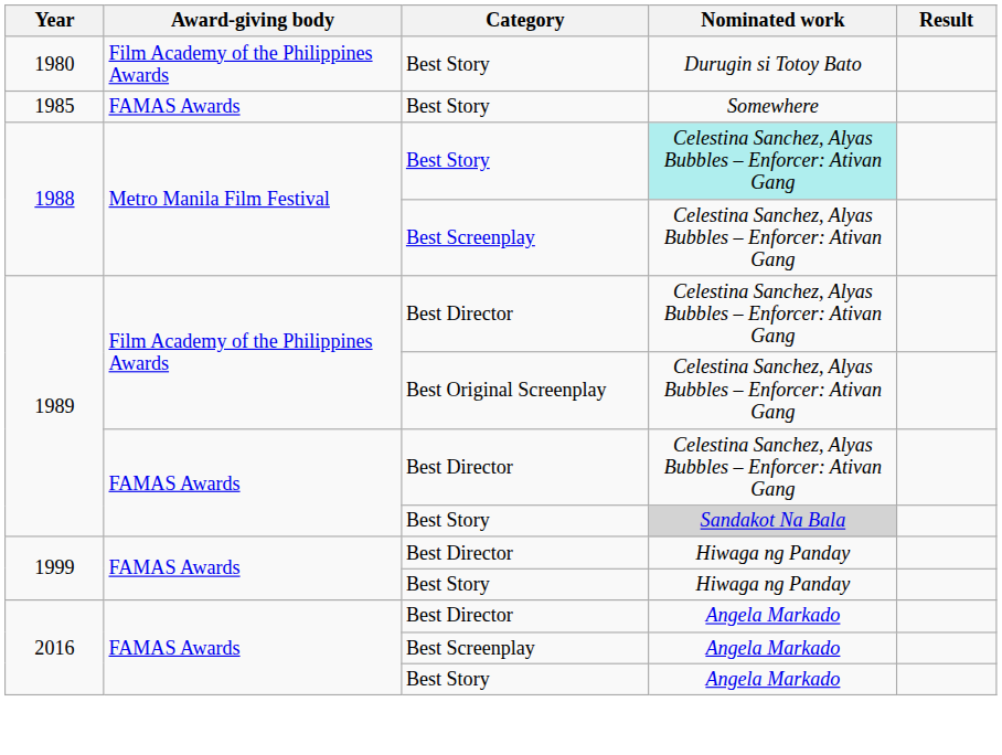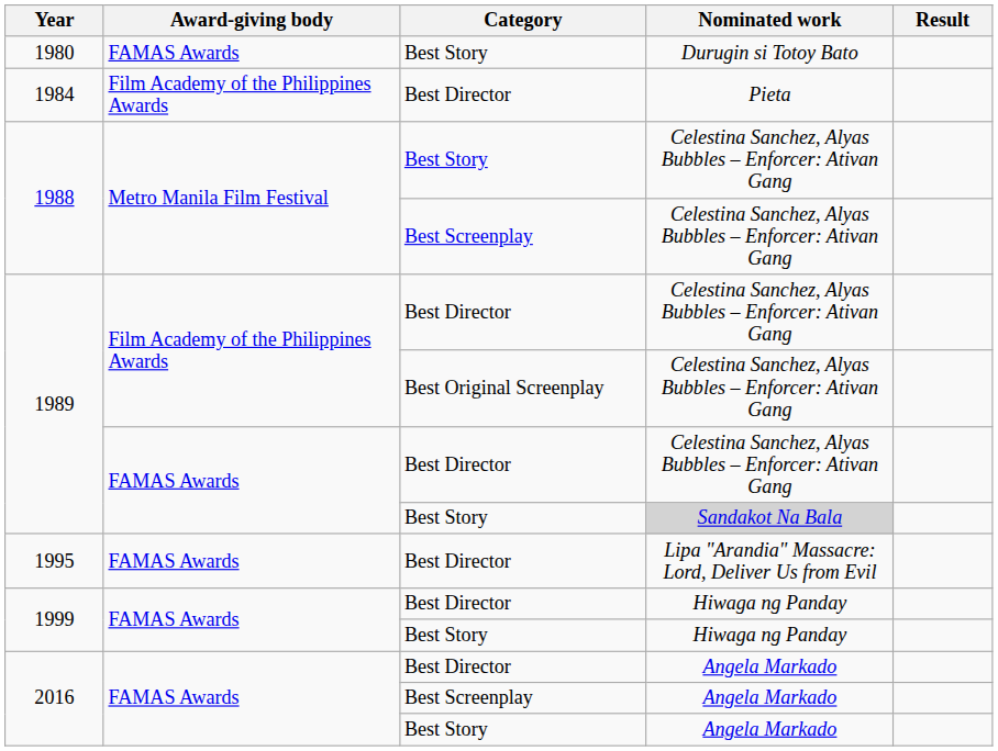 <table width="90%" class="wikitable sortable">
 <tr>
 <th width="10%">Year</th>
 <th width="30%">Award-giving body</th>
 <th width="25%">Category</th>
 <th width="25%">Nominated work</th>
 <th width="10%">Result</th>
 </tr>
 <tr>
 <td align="center">1980</td>
-<td align="left"><a href='#'>Film Academy of the Philippines Awards</a></td>
+<td align="left"><a href='#'>FAMAS Awards</a></td>
 <td align="left">Best Story</td>
 <td align="center"><em>Durugin si Totoy Bato</em></td>
 <td></td>
 </tr>
 <tr>
-<td align="center">1985</td>
-<td align="left"><a href='#'>FAMAS Awards</a></td>
-<td align="left">Best Story</td>
-<td align="center"><em>Somewhere</em></td>
+<td align="center">1984</td>
+<td align="left"><a href='#'>Film Academy of the Philippines Awards</a></td>
+<td align="left">Best Director</td>
+<td align="center"><em>Pieta</em></td>
 <td></td>
 </tr>
 <tr>
 <td rowspan="2" align="center"><a href='#'>1988</a></td>
 <td rowspan="2" align="left"><a href='#'>Metro Manila Film Festival</a></td>
 <td align="left"><a href='#'>Best Story</a></td>
-<td align="center" style="background: paleturquoise;"><em>Celestina Sanchez, Alyas Bubbles – Enforcer: Ativan Gang</em></td>
+<td align="center"><em>Celestina Sanchez, Alyas Bubbles – Enforcer: Ativan Gang</em></td>
 <td></td>
 </tr>
 <tr>
 <td align="left"><a href='#'>Best Screenplay</a></td>
 <td align="center"><em>Celestina Sanchez, Alyas Bubbles – Enforcer: Ativan Gang</em></td>
 <td></td>
 </tr>
 <tr>
 <td rowspan="4" align="center">1989</td>
 <td rowspan="2" align="left"><a href='#'>Film Academy of the Philippines Awards</a></td>
 <td align="left">Best Director</td>
 <td align="center"><em>Celestina Sanchez, Alyas Bubbles – Enforcer: Ativan Gang</em></td>
 <td></td>
 </tr>
 <tr>
 <td align="left">Best Original Screenplay</td>
 <td align="center"><em>Celestina Sanchez, Alyas Bubbles – Enforcer: Ativan Gang</em></td>
 <td></td>
 </tr>
 <tr>
 <td rowspan="2" align="left"><a href='#'>FAMAS Awards</a></td>
 <td align="left">Best Director</td>
 <td align="center"><em>Celestina Sanchez, Alyas Bubbles – Enforcer: Ativan Gang</em></td>
 <td></td>
 </tr>
 <tr>
 <td align="left">Best Story</td>
 <td align="center" style="background: lightgrey;"><em><a href='#'>Sandakot Na Bala</a></em></td>
+<td></td>
+</tr>
+<tr>
+<td align="center">1995</td>
+<td align="left"><a href='#'>FAMAS Awards</a></td>
+<td align="left">Best Director</td>
+<td align="center"><em>Lipa "Arandia" Massacre: Lord, Deliver Us from Evil</em></td>
 <td></td>
 </tr>
 <tr>
 <td rowspan="2" align="center">1999</td>
 <td rowspan="2" align="left"><a href='#'>FAMAS Awards</a></td>
 <td align="left">Best Director</td>
 <td align="center"><em>Hiwaga ng Panday</em></td>
 <td></td>
 </tr>
 <tr>
 <td align="left">Best Story</td>
 <td align="center"><em>Hiwaga ng Panday</em></td>
 <td></td>
 </tr>
 <tr>
 <td rowspan="3" align="center">2016</td>
 <td rowspan="3" align="left"><a href='#'>FAMAS Awards</a></td>
 <td align="left">Best Director</td>
 <td align="center"><em><a href='#'>Angela Markado</a></em></td>
 <td></td>
 </tr>
 <tr>
 <td align="left">Best Screenplay</td>
 <td align="center"><em><a href='#'>Angela Markado</a></em></td>
 <td></td>
 </tr>
 <tr>
 <td align="left">Best Story</td>
 <td align="center"><em><a href='#'>Angela Markado</a></em></td>
 <td></td>
 </tr>
 </table>
